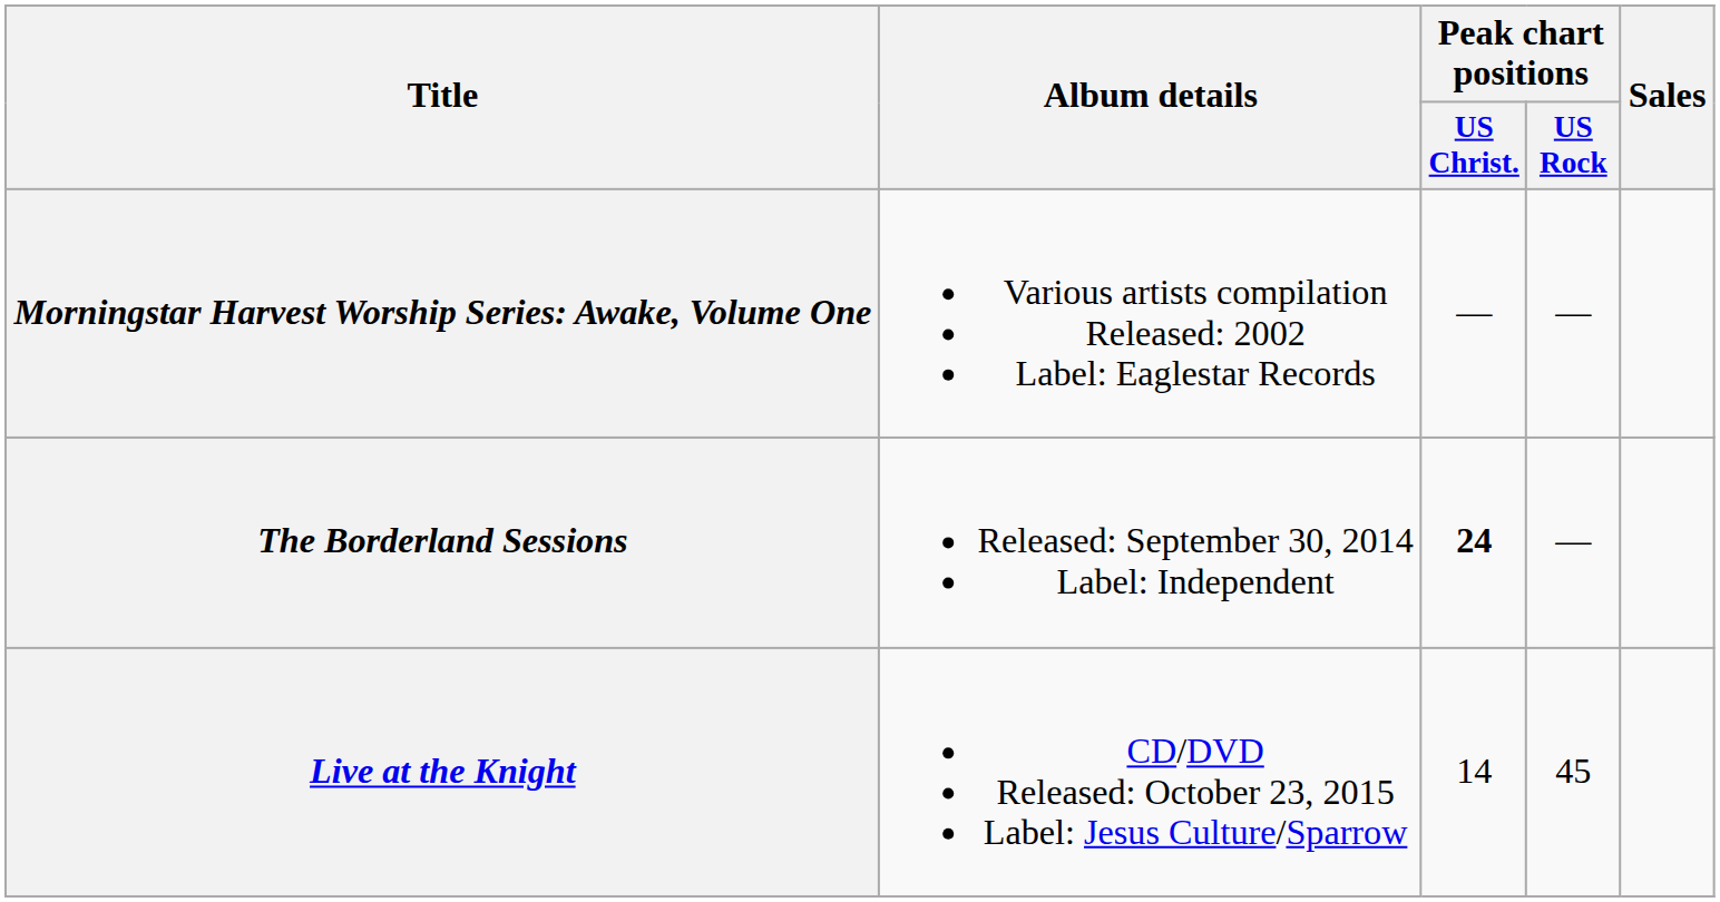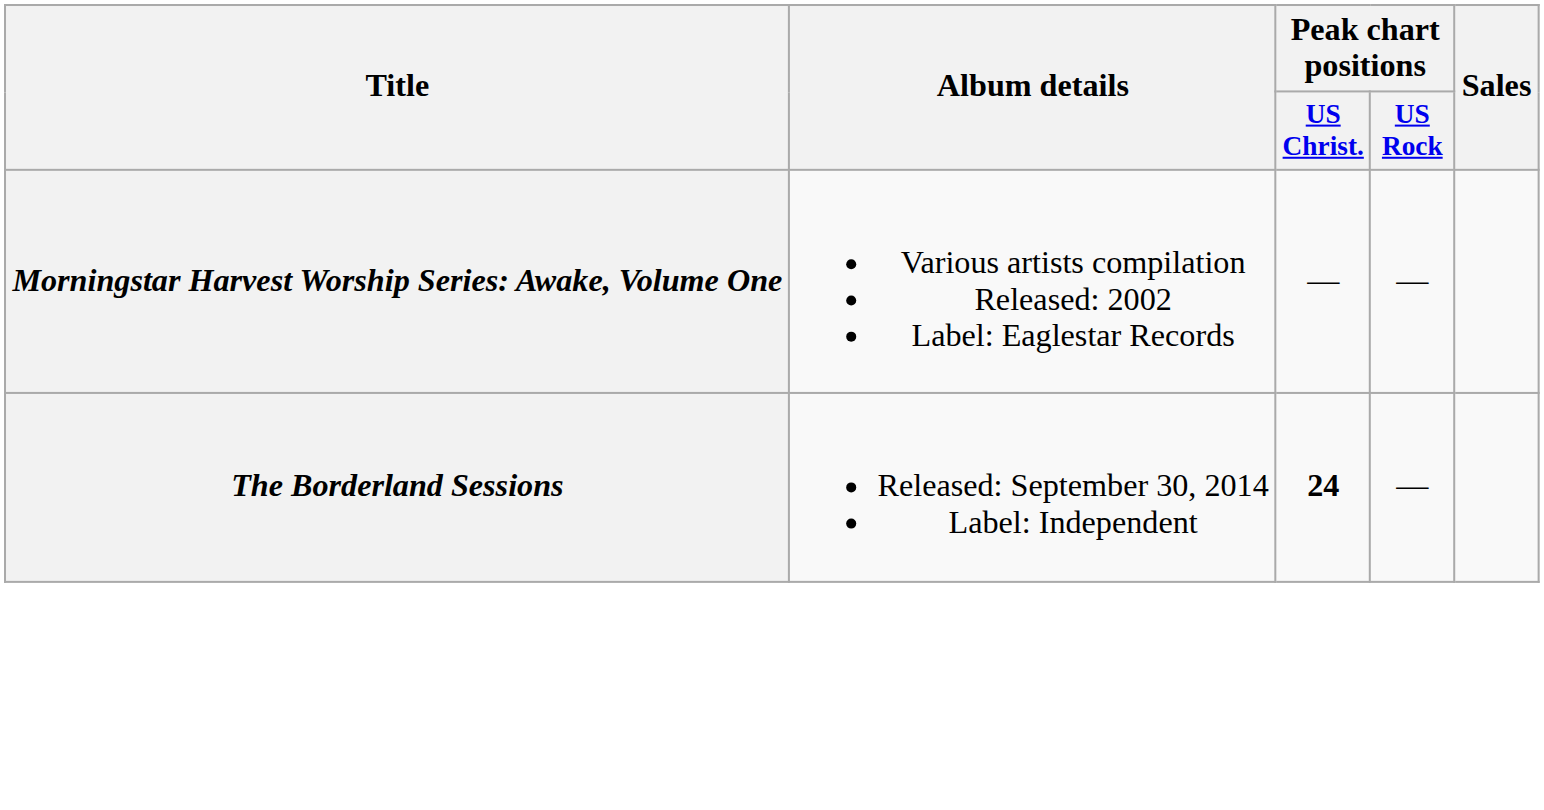 <table class="wikitable plainrowheaders" style="text-align:center;">
 <tr>
 <th scope="col" rowspan="2">Title</th>
 <th scope="col" rowspan="2">Album details</th>
 <th scope="col" colspan="2">Peak chart positions</th>
 <th scope="col" rowspan="2">Sales</th>
 </tr>
 <tr>
 <th style="width:2.6em;font-size:85%;"><a href='#'>US<br>Christ.</a><br></th>
 <th style="width:2.6em;font-size:85%;"><a href='#'>US<br>Rock</a><br></th>
 </tr>
 <tr>
 <th scope="row"><em>Morningstar Harvest Worship Series: Awake, Volume One</em></th>
 <td><br><ul><li>Various artists compilation</li><li>Released: 2002</li><li>Label: Eaglestar Records</li></ul></td>
 <td>—</td>
 <td>—</td>
 <td></td>
 </tr>
 <tr>
 <th scope="row"><em>The Borderland Sessions</em></th>
 <td><br><ul><li>Released: September 30, 2014</li><li>Label: Independent</li></ul></td>
 <td><strong>24</strong></td>
 <td>—</td>
 <td></td>
 </tr>
-<tr>
-<th scope="row"><em><a href='#'>Live at the Knight</a></em></th>
-<td><br><ul><li><a href='#'>CD</a>/<a href='#'>DVD</a></li><li>Released: October 23, 2015</li><li>Label: <a href='#'>Jesus Culture</a>/<a href='#'>Sparrow</a></li></ul></td>
-<td>14</td>
-<td>45</td>
-<td></td>
-</tr>
 </table>
